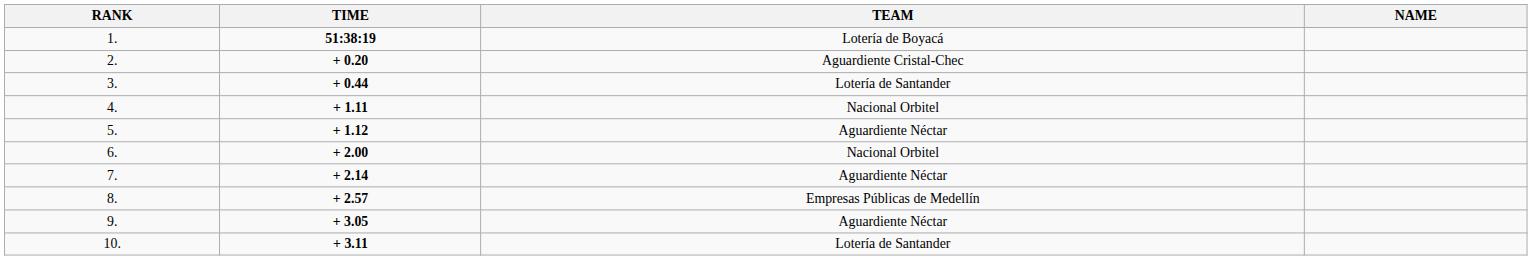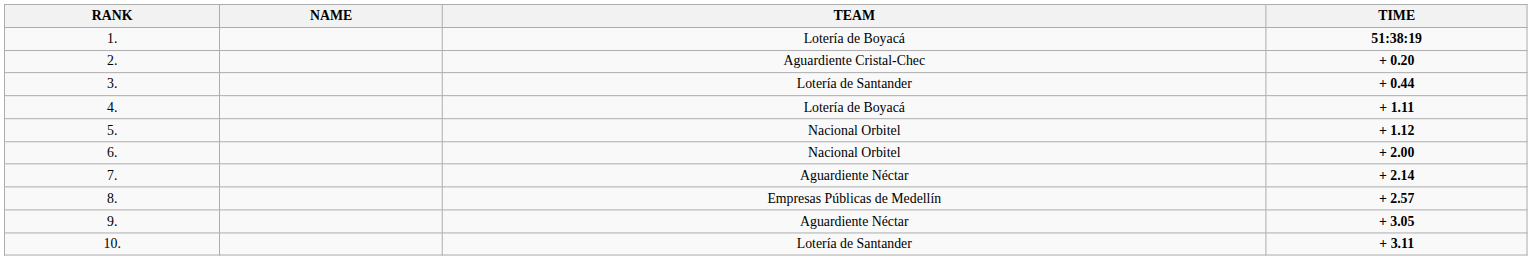 <table class=wikitable style="font-size:90%" width="80%">
 <tr>
 <th>RANK</th>
+<th>NAME</th>
+<th>TEAM</th>
 <th>TIME</th>
-<th>TEAM</th>
-<th>NAME</th>
 </tr>
 <tr>
 <td align="center">1.</td>
+<td></td>
+<td align="center">Lotería de Boyacá</td>
 <td align="center"><strong>51:38:19</strong></td>
-<td align="center">Lotería de Boyacá</td>
-<td></td>
 </tr>
 <tr>
 <td align="center">2.</td>
+<td></td>
+<td align="center">Aguardiente Cristal-Chec</td>
 <td align="center"><strong>+ 0.20</strong></td>
-<td align="center">Aguardiente Cristal-Chec</td>
-<td></td>
 </tr>
 <tr>
 <td align="center">3.</td>
+<td></td>
+<td align="center">Lotería de Santander</td>
 <td align="center"><strong>+ 0.44</strong></td>
-<td align="center">Lotería de Santander</td>
-<td></td>
 </tr>
 <tr>
 <td align="center">4.</td>
+<td></td>
+<td align="center">Lotería de Boyacá</td>
 <td align="center"><strong>+ 1.11</strong></td>
-<td align="center">Nacional Orbitel</td>
-<td></td>
 </tr>
 <tr>
 <td align="center">5.</td>
+<td></td>
+<td align="center">Nacional Orbitel</td>
 <td align="center"><strong>+ 1.12</strong></td>
-<td align="center">Aguardiente Néctar</td>
-<td></td>
 </tr>
 <tr>
 <td align="center">6.</td>
+<td></td>
+<td align="center">Nacional Orbitel</td>
 <td align="center"><strong>+ 2.00</strong></td>
-<td align="center">Nacional Orbitel</td>
-<td></td>
 </tr>
 <tr>
 <td align="center">7.</td>
+<td></td>
+<td align="center">Aguardiente Néctar</td>
 <td align="center"><strong>+ 2.14</strong></td>
-<td align="center">Aguardiente Néctar</td>
-<td></td>
 </tr>
 <tr>
 <td align="center">8.</td>
+<td></td>
+<td align="center">Empresas Públicas de Medellín</td>
 <td align="center"><strong>+ 2.57</strong></td>
-<td align="center">Empresas Públicas de Medellín</td>
-<td></td>
 </tr>
 <tr>
 <td align="center">9.</td>
+<td></td>
+<td align="center">Aguardiente Néctar</td>
 <td align="center"><strong>+ 3.05</strong></td>
-<td align="center">Aguardiente Néctar</td>
-<td></td>
 </tr>
 <tr>
 <td align="center">10.</td>
+<td></td>
+<td align="center">Lotería de Santander</td>
 <td align="center"><strong>+ 3.11</strong></td>
-<td align="center">Lotería de Santander</td>
-<td></td>
 </tr>
 </table>
